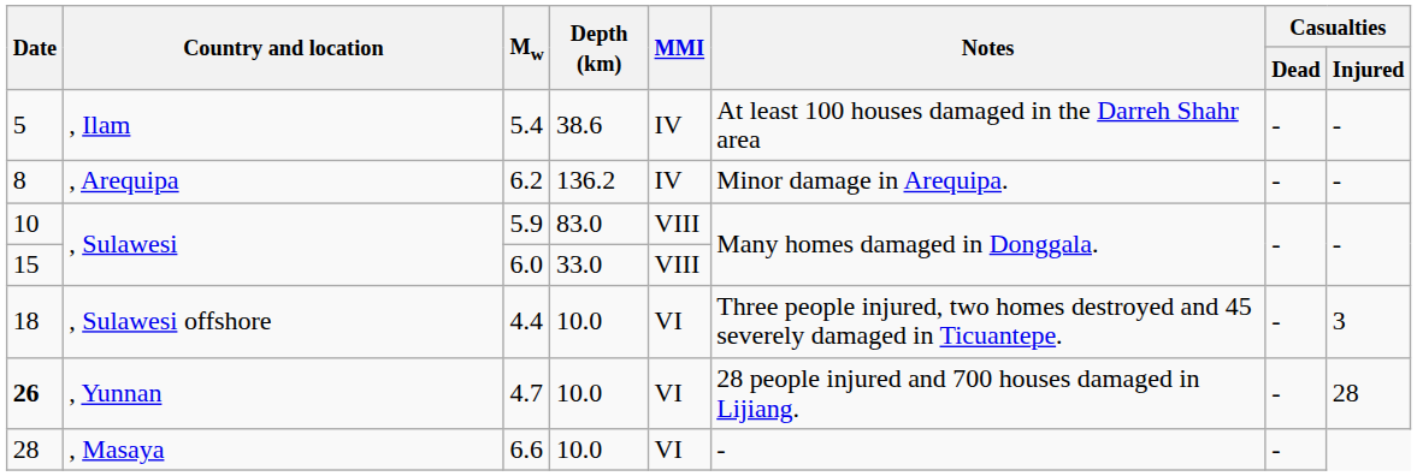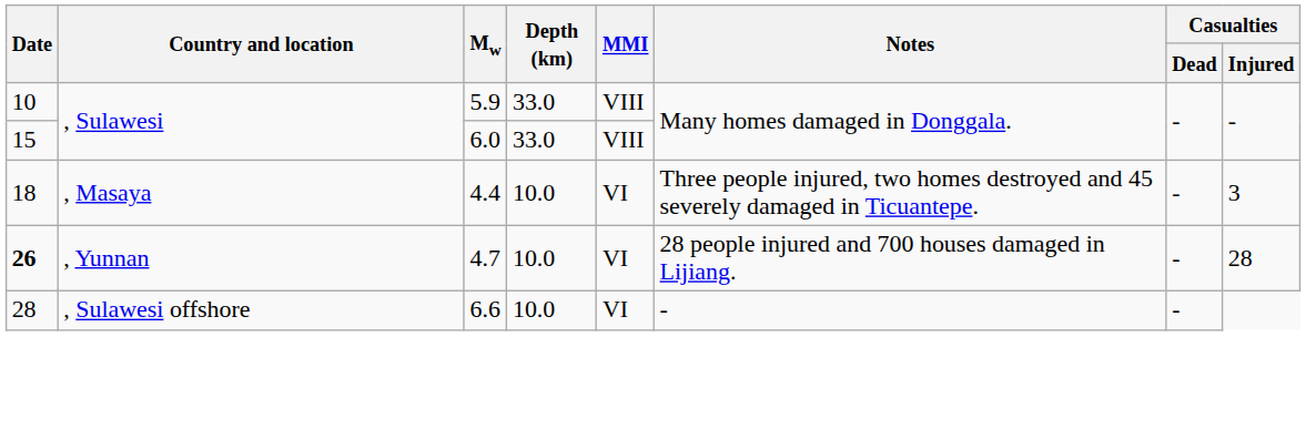 <table class="wikitable sortable" style="border:1px black; margin-left:1em;">
 <tr>
 <th rowspan="2"><small>Date</small></th>
 <th rowspan="2" style="width: 260px"><small>Country and location</small></th>
 <th rowspan="2"><small>M<sub>w</sub></small></th>
 <th rowspan="2"><small>Depth (km)</small></th>
 <th rowspan="2"><small><a href='#'>MMI</a></small></th>
 <th rowspan="2" class="unsortable"><small>Notes</small></th>
 <th colspan="2"><small>Casualties</small></th>
 </tr>
 <tr>
 <th><small>Dead</small></th>
 <th><small>Injured</small></th>
 </tr>
 <tr>
-<td>5</td>
-<td>, <a href='#'>Ilam</a></td>
-<td>5.4</td>
-<td>38.6</td>
-<td>IV</td>
-<td>At least 100 houses damaged in the <a href='#'>Darreh Shahr</a> area</td>
-<td>-</td>
-<td>-</td>
-</tr>
-<tr>
-<td>8</td>
-<td>, <a href='#'>Arequipa</a></td>
-<td>6.2</td>
-<td>136.2</td>
-<td>IV</td>
-<td>Minor damage in <a href='#'>Arequipa</a>.</td>
-<td>-</td>
-<td>-</td>
-</tr>
-<tr>
 <td>10</td>
 <td rowspan=2>, <a href='#'>Sulawesi</a></td>
 <td>5.9</td>
-<td>83.0</td>
+<td>33.0</td>
 <td>VIII</td>
 <td rowspan=2>Many homes damaged in <a href='#'>Donggala</a>.</td>
 <td rowspan=2>-</td>
 <td rowspan=2>-</td>
 </tr>
 <tr>
 <td>15</td>
 <td>6.0</td>
 <td>33.0</td>
 <td>VIII</td>
 </tr>
 <tr>
 <td>18</td>
-<td>, <a href='#'>Sulawesi</a> offshore</td>
+<td>, <a href='#'>Masaya</a></td>
 <td>4.4</td>
 <td>10.0</td>
 <td>VI</td>
 <td>Three people injured, two homes destroyed and 45 severely damaged in <a href='#'>Ticuantepe</a>.</td>
 <td>-</td>
 <td>3</td>
 </tr>
 <tr>
 <td><strong>26</strong></td>
 <td>, <a href='#'>Yunnan</a></td>
 <td>4.7</td>
 <td>10.0</td>
 <td>VI</td>
 <td>28 people injured and 700 houses damaged in <a href='#'>Lijiang</a>.</td>
 <td>-</td>
 <td>28</td>
 </tr>
 <tr>
 <td>28</td>
-<td>, <a href='#'>Masaya</a></td>
+<td>, <a href='#'>Sulawesi</a> offshore</td>
 <td>6.6</td>
 <td>10.0</td>
 <td>VI</td>
 <td>-</td>
 <td>-</td>
 </tr>
 <tr>
 </tr>
 </table>
